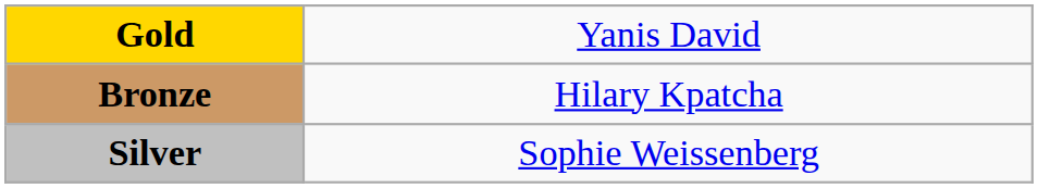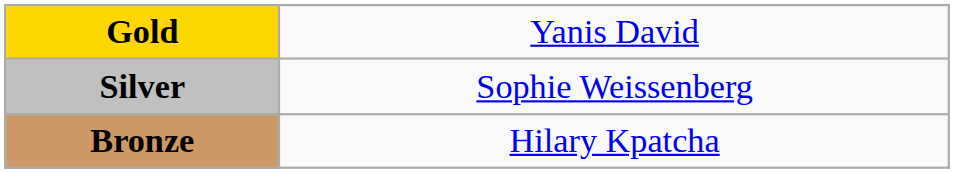 <table class="wikitable" style=" text-align:center; " width="35%">
 <tr>
 <td style="background:gold"><strong>Gold</strong></td>
 <td><a href='#'>Yanis David</a> <br><small></small></td>
 </tr>
 <tr>
+<td style="background:silver"><strong>Silver</strong></td>
+<td><a href='#'>Sophie Weissenberg</a><br><small> </small></td>
+</tr>
+<tr>
 <td style="background:#cc9966"><strong>Bronze</strong></td>
 <td><a href='#'>Hilary Kpatcha</a> <br><small></small></td>
 </tr>
-<tr>
-<td style="background:silver"><strong>Silver</strong></td>
-<td><a href='#'>Sophie Weissenberg</a><br><small> </small></td>
-</tr>
 </table>
